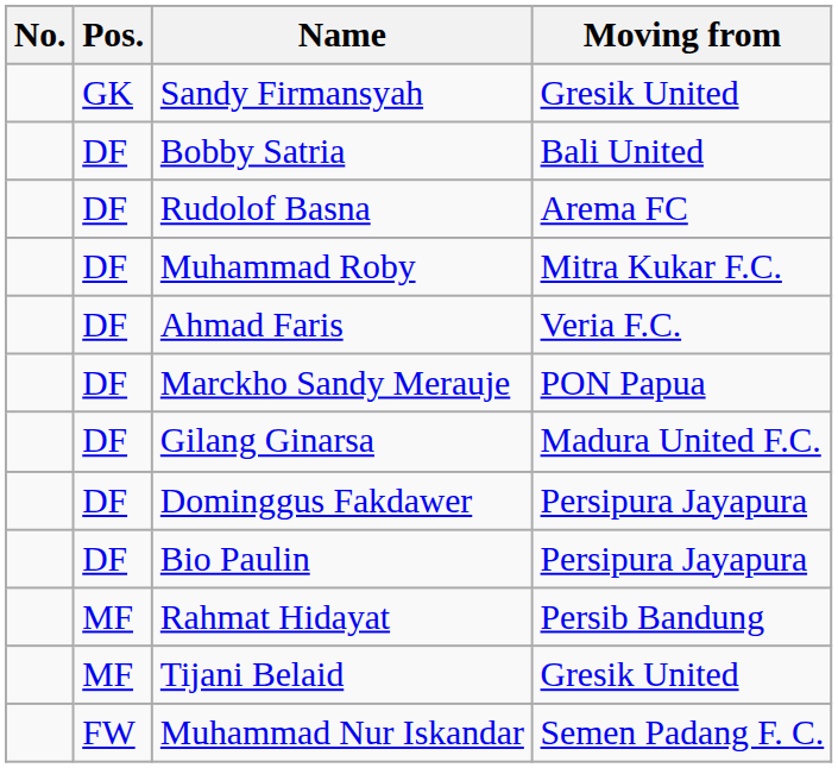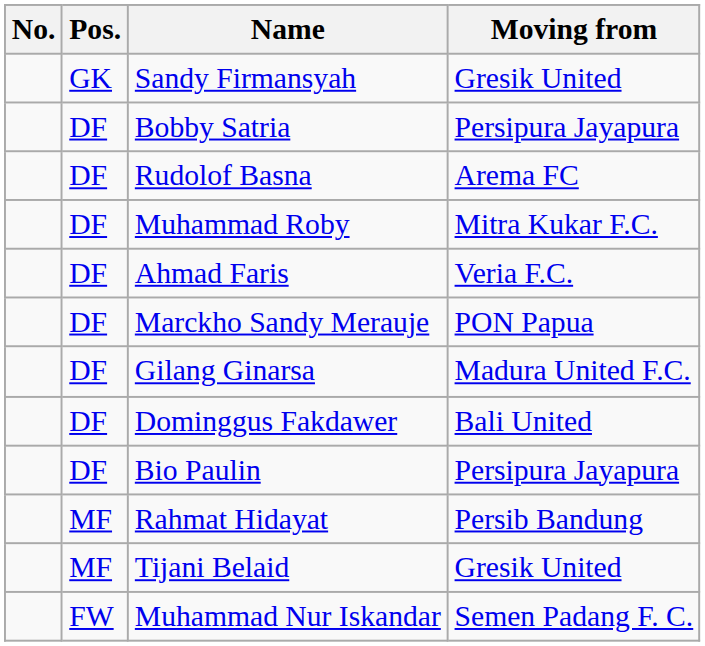 <table class="wikitable plainrowheaders sortable" style="font-size:95%">
 <tr>
 <th>No.</th>
 <th>Pos.</th>
 <th>Name</th>
 <th>Moving from</th>
 </tr>
 <tr>
 <td></td>
 <td><a href='#'>GK</a></td>
 <td> <a href='#'>Sandy Firmansyah</a></td>
 <td><a href='#'>Gresik United</a></td>
 </tr>
 <tr>
 <td></td>
 <td><a href='#'>DF</a></td>
 <td> <a href='#'>Bobby Satria</a></td>
-<td><a href='#'>Bali United</a></td>
+<td><a href='#'>Persipura Jayapura</a></td>
 </tr>
 <tr>
 <td></td>
 <td><a href='#'>DF</a></td>
 <td> <a href='#'>Rudolof Basna</a></td>
 <td><a href='#'>Arema FC</a></td>
 </tr>
 <tr>
 <td></td>
 <td><a href='#'>DF</a></td>
 <td> <a href='#'>Muhammad Roby</a></td>
 <td><a href='#'>Mitra Kukar F.C.</a></td>
 </tr>
 <tr>
 <td></td>
 <td><a href='#'>DF</a></td>
 <td> <a href='#'>Ahmad Faris</a></td>
 <td> <a href='#'>Veria F.C.</a></td>
 </tr>
 <tr>
 <td></td>
 <td><a href='#'>DF</a></td>
 <td> <a href='#'>Marckho Sandy Merauje</a></td>
 <td><a href='#'>PON Papua</a></td>
 </tr>
 <tr>
 <td></td>
 <td><a href='#'>DF</a></td>
 <td> <a href='#'>Gilang Ginarsa</a></td>
 <td><a href='#'>Madura United F.C.</a></td>
 </tr>
 <tr>
 <td></td>
 <td><a href='#'>DF</a></td>
 <td> <a href='#'>Dominggus Fakdawer</a></td>
-<td><a href='#'>Persipura Jayapura</a></td>
+<td><a href='#'>Bali United</a></td>
 </tr>
 <tr>
 <td></td>
 <td><a href='#'>DF</a></td>
 <td> <a href='#'>Bio Paulin</a></td>
 <td><a href='#'>Persipura Jayapura</a></td>
 </tr>
 <tr>
 <td></td>
 <td><a href='#'>MF</a></td>
 <td> <a href='#'>Rahmat Hidayat</a></td>
 <td><a href='#'>Persib Bandung</a></td>
 </tr>
 <tr>
 <td></td>
 <td><a href='#'>MF</a></td>
 <td> <a href='#'>Tijani Belaid</a></td>
 <td><a href='#'>Gresik United</a></td>
 </tr>
 <tr>
 <td></td>
 <td><a href='#'>FW</a></td>
 <td> <a href='#'>Muhammad Nur Iskandar</a></td>
 <td><a href='#'>Semen Padang F. C.</a></td>
 </tr>
 </table>
